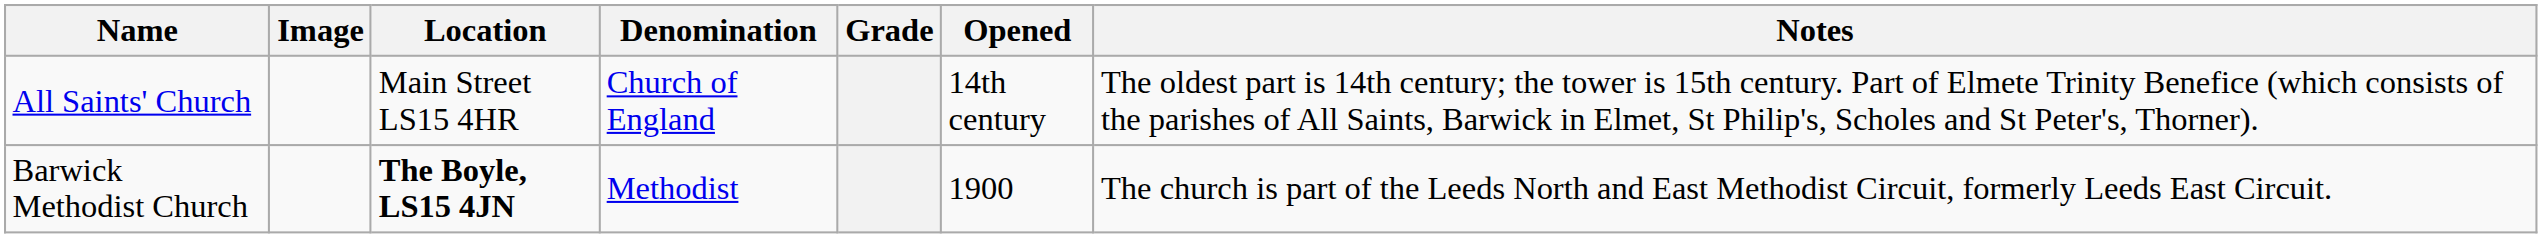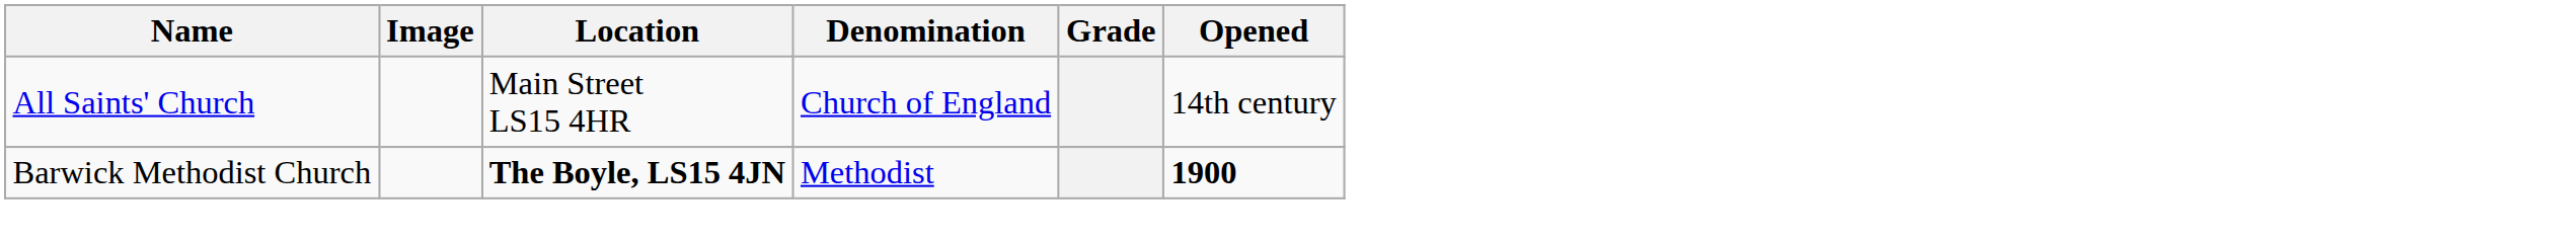 <table class="wikitable sortable">
 <tr>
 <th>Name</th>
 <th class="unsortable">Image</th>
 <th>Location</th>
 <th>Denomination</th>
 <th>Grade</th>
 <th>Opened</th>
-<th class="unsortable">Notes</th>
 </tr>
 <tr>
 <td><a href='#'>All Saints' Church</a></td>
 <td></td>
 <td>Main Street<br>LS15 4HR</td>
 <td><a href='#'>Church of England</a></td>
 <th></th>
 <td>14th century</td>
-<td>The oldest part is 14th century; the tower is 15th century. Part of Elmete Trinity Benefice (which consists of the parishes of All Saints, Barwick in Elmet, St Philip's, Scholes and St Peter's, Thorner).</td>
 </tr>
 <tr>
 <td>Barwick Methodist Church </td>
 <td></td>
 <td><strong>The Boyle, LS15 4JN</strong></td>
 <td><a href='#'>Methodist</a></td>
 <th></th>
-<td>1900</td>
-<td>The church is part of the Leeds North and East Methodist Circuit, formerly Leeds East Circuit.</td>
+<td><strong>1900</strong></td>
 </tr>
 </table>
